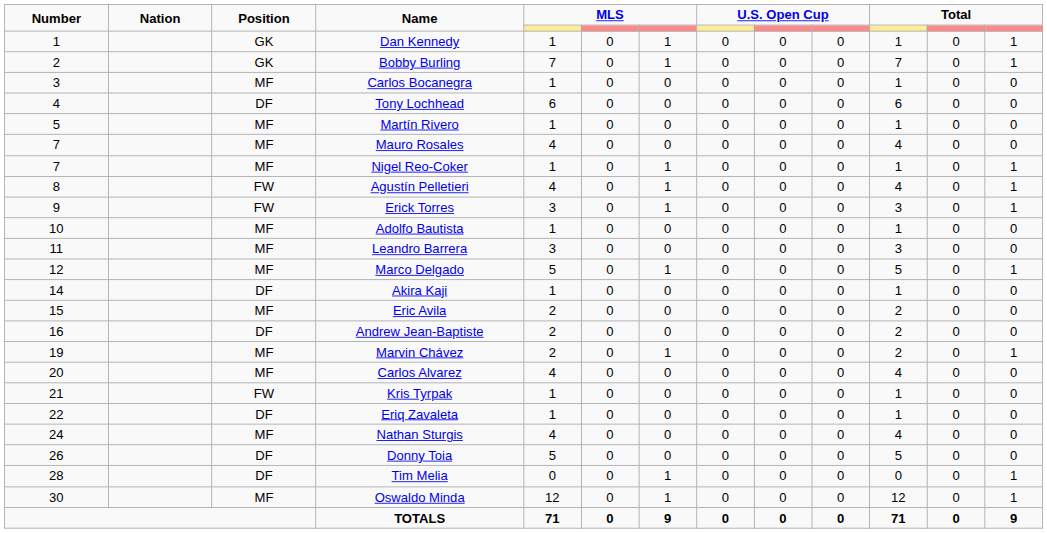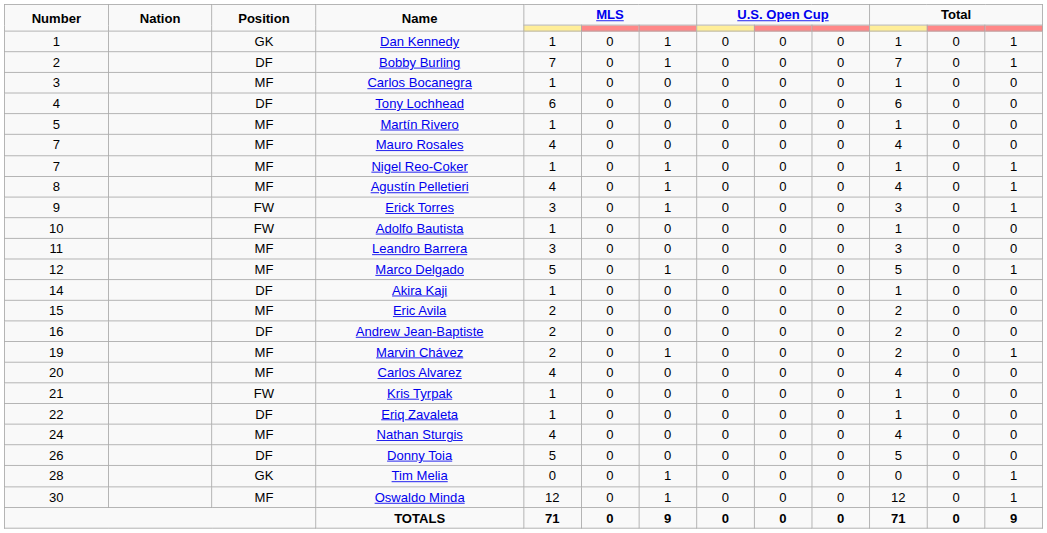 <table class="wikitable" style="font-size: 95%; text-align: center;">
 <tr>
 <td rowspan=2 width="10%" align=center><strong>Number</strong></td>
 <td rowspan=2 width="10%" align=center><strong>Nation</strong></td>
 <td rowspan=2 width="10%" align=center><strong>Position</strong></td>
 <td rowspan=2 width="20%" align=center><strong>Name</strong></td>
 <td colspan=3 align=center><strong><a href='#'>MLS</a></strong></td>
 <td colspan=3 align=center><strong><a href='#'>U.S. Open Cup</a></strong></td>
 <td colspan=3 align=center><strong>Total</strong></td>
 </tr>
 <tr>
 <th width=60 style="background: #FFEE99"></th>
 <th width=60 style="background: #FF8888"></th>
 <th width=60 style="background: #FF8888"></th>
 <th width=60 style="background: #FFEE99"></th>
 <th width=60 style="background: #FF8888"></th>
 <th width=60 style="background: #FF8888"></th>
 <th width=60 style="background: #FFEE99"></th>
 <th width=60 style="background: #FF8888"></th>
 <th width=60 style="background: #FF8888"></th>
 </tr>
 <tr>
 <td>1</td>
 <td></td>
 <td>GK</td>
 <td><a href='#'>Dan Kennedy</a></td>
 <td>1</td>
 <td>0</td>
 <td>1</td>
 <td>0</td>
 <td>0</td>
 <td>0</td>
 <td>1</td>
 <td>0</td>
 <td>1</td>
 </tr>
 <tr>
 <td>2</td>
 <td></td>
-<td>GK</td>
+<td>DF</td>
 <td><a href='#'>Bobby Burling</a></td>
 <td>7</td>
 <td>0</td>
 <td>1</td>
 <td>0</td>
 <td>0</td>
 <td>0</td>
 <td>7</td>
 <td>0</td>
 <td>1</td>
 </tr>
 <tr>
 <td>3</td>
 <td></td>
 <td>MF</td>
 <td><a href='#'>Carlos Bocanegra</a></td>
 <td>1</td>
 <td>0</td>
 <td>0</td>
 <td>0</td>
 <td>0</td>
 <td>0</td>
 <td>1</td>
 <td>0</td>
 <td>0</td>
 </tr>
 <tr>
 <td>4</td>
 <td></td>
 <td>DF</td>
 <td><a href='#'>Tony Lochhead</a></td>
 <td>6</td>
 <td>0</td>
 <td>0</td>
 <td>0</td>
 <td>0</td>
 <td>0</td>
 <td>6</td>
 <td>0</td>
 <td>0</td>
 </tr>
 <tr>
 <td>5</td>
 <td></td>
 <td>MF</td>
 <td><a href='#'>Martín Rivero</a></td>
 <td>1</td>
 <td>0</td>
 <td>0</td>
 <td>0</td>
 <td>0</td>
 <td>0</td>
 <td>1</td>
 <td>0</td>
 <td>0</td>
 </tr>
 <tr>
 <td>7</td>
 <td></td>
 <td>MF</td>
 <td><a href='#'>Mauro Rosales</a></td>
 <td>4</td>
 <td>0</td>
 <td>0</td>
 <td>0</td>
 <td>0</td>
 <td>0</td>
 <td>4</td>
 <td>0</td>
 <td>0</td>
 </tr>
 <tr>
 <td>7</td>
 <td></td>
 <td>MF</td>
 <td><a href='#'>Nigel Reo-Coker</a></td>
 <td>1</td>
 <td>0</td>
 <td>1</td>
 <td>0</td>
 <td>0</td>
 <td>0</td>
 <td>1</td>
 <td>0</td>
 <td>1</td>
 </tr>
 <tr>
 <td>8</td>
 <td></td>
-<td>FW</td>
+<td>MF</td>
 <td><a href='#'>Agustín Pelletieri</a></td>
 <td>4</td>
 <td>0</td>
 <td>1</td>
 <td>0</td>
 <td>0</td>
 <td>0</td>
 <td>4</td>
 <td>0</td>
 <td>1</td>
 </tr>
 <tr>
 <td>9</td>
 <td></td>
 <td>FW</td>
 <td><a href='#'>Erick Torres</a></td>
 <td>3</td>
 <td>0</td>
 <td>1</td>
 <td>0</td>
 <td>0</td>
 <td>0</td>
 <td>3</td>
 <td>0</td>
 <td>1</td>
 </tr>
 <tr>
 <td>10</td>
 <td></td>
-<td>MF</td>
+<td>FW</td>
 <td><a href='#'>Adolfo Bautista</a></td>
 <td>1</td>
 <td>0</td>
 <td>0</td>
 <td>0</td>
 <td>0</td>
 <td>0</td>
 <td>1</td>
 <td>0</td>
 <td>0</td>
 </tr>
 <tr>
 <td>11</td>
 <td></td>
 <td>MF</td>
 <td><a href='#'>Leandro Barrera</a></td>
 <td>3</td>
 <td>0</td>
 <td>0</td>
 <td>0</td>
 <td>0</td>
 <td>0</td>
 <td>3</td>
 <td>0</td>
 <td>0</td>
 </tr>
 <tr>
 <td>12</td>
 <td></td>
 <td>MF</td>
 <td><a href='#'>Marco Delgado</a></td>
 <td>5</td>
 <td>0</td>
 <td>1</td>
 <td>0</td>
 <td>0</td>
 <td>0</td>
 <td>5</td>
 <td>0</td>
 <td>1</td>
 </tr>
 <tr>
 <td>14</td>
 <td></td>
 <td>DF</td>
 <td><a href='#'>Akira Kaji</a></td>
 <td>1</td>
 <td>0</td>
 <td>0</td>
 <td>0</td>
 <td>0</td>
 <td>0</td>
 <td>1</td>
 <td>0</td>
 <td>0</td>
 </tr>
 <tr>
 <td>15</td>
 <td></td>
 <td>MF</td>
 <td><a href='#'>Eric Avila</a></td>
 <td>2</td>
 <td>0</td>
 <td>0</td>
 <td>0</td>
 <td>0</td>
 <td>0</td>
 <td>2</td>
 <td>0</td>
 <td>0</td>
 </tr>
 <tr>
 <td>16</td>
 <td></td>
 <td>DF</td>
 <td><a href='#'>Andrew Jean-Baptiste</a></td>
 <td>2</td>
 <td>0</td>
 <td>0</td>
 <td>0</td>
 <td>0</td>
 <td>0</td>
 <td>2</td>
 <td>0</td>
 <td>0</td>
 </tr>
 <tr>
 <td>19</td>
 <td></td>
 <td>MF</td>
 <td><a href='#'>Marvin Chávez</a></td>
 <td>2</td>
 <td>0</td>
 <td>1</td>
 <td>0</td>
 <td>0</td>
 <td>0</td>
 <td>2</td>
 <td>0</td>
 <td>1</td>
 </tr>
 <tr>
 <td>20</td>
 <td></td>
 <td>MF</td>
 <td><a href='#'>Carlos Alvarez</a></td>
 <td>4</td>
 <td>0</td>
 <td>0</td>
 <td>0</td>
 <td>0</td>
 <td>0</td>
 <td>4</td>
 <td>0</td>
 <td>0</td>
 </tr>
 <tr>
 <td>21</td>
 <td></td>
 <td>FW</td>
 <td><a href='#'>Kris Tyrpak</a></td>
 <td>1</td>
 <td>0</td>
 <td>0</td>
 <td>0</td>
 <td>0</td>
 <td>0</td>
 <td>1</td>
 <td>0</td>
 <td>0</td>
 </tr>
 <tr>
 <td>22</td>
 <td></td>
 <td>DF</td>
 <td><a href='#'>Eriq Zavaleta</a></td>
 <td>1</td>
 <td>0</td>
 <td>0</td>
 <td>0</td>
 <td>0</td>
 <td>0</td>
 <td>1</td>
 <td>0</td>
 <td>0</td>
 </tr>
 <tr>
 <td>24</td>
 <td></td>
 <td>MF</td>
 <td><a href='#'>Nathan Sturgis</a></td>
 <td>4</td>
 <td>0</td>
 <td>0</td>
 <td>0</td>
 <td>0</td>
 <td>0</td>
 <td>4</td>
 <td>0</td>
 <td>0</td>
 </tr>
 <tr>
 <td>26</td>
 <td></td>
 <td>DF</td>
 <td><a href='#'>Donny Toia</a></td>
 <td>5</td>
 <td>0</td>
 <td>0</td>
 <td>0</td>
 <td>0</td>
 <td>0</td>
 <td>5</td>
 <td>0</td>
 <td>0</td>
 </tr>
 <tr>
 <td>28</td>
 <td></td>
-<td>DF</td>
+<td>GK</td>
 <td><a href='#'>Tim Melia</a></td>
 <td>0</td>
 <td>0</td>
 <td>1</td>
 <td>0</td>
 <td>0</td>
 <td>0</td>
 <td>0</td>
 <td>0</td>
 <td>1</td>
 </tr>
 <tr>
 <td>30</td>
 <td></td>
 <td>MF</td>
 <td><a href='#'>Oswaldo Minda</a></td>
 <td>12</td>
 <td>0</td>
 <td>1</td>
 <td>0</td>
 <td>0</td>
 <td>0</td>
 <td>12</td>
 <td>0</td>
 <td>1</td>
 </tr>
 <tr>
 <td colspan=3></td>
 <td><strong>TOTALS</strong></td>
 <td><strong>71</strong></td>
 <td><strong>0</strong></td>
 <td><strong>9</strong></td>
 <td><strong>0</strong></td>
 <td><strong>0</strong></td>
 <td><strong>0</strong></td>
 <td><strong>71</strong></td>
 <td><strong>0</strong></td>
 <td><strong>9</strong></td>
 </tr>
 </table>
